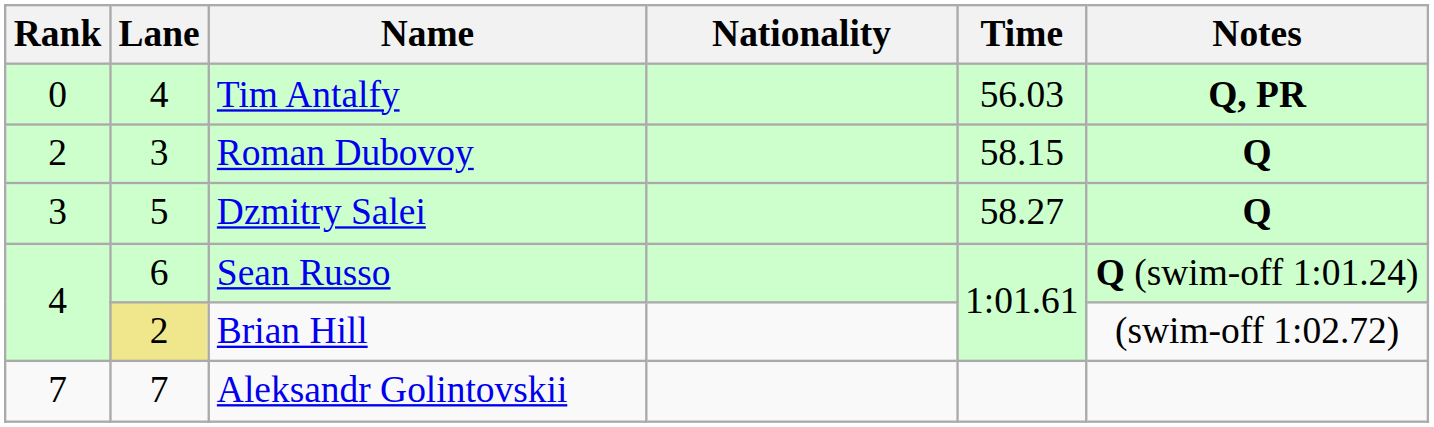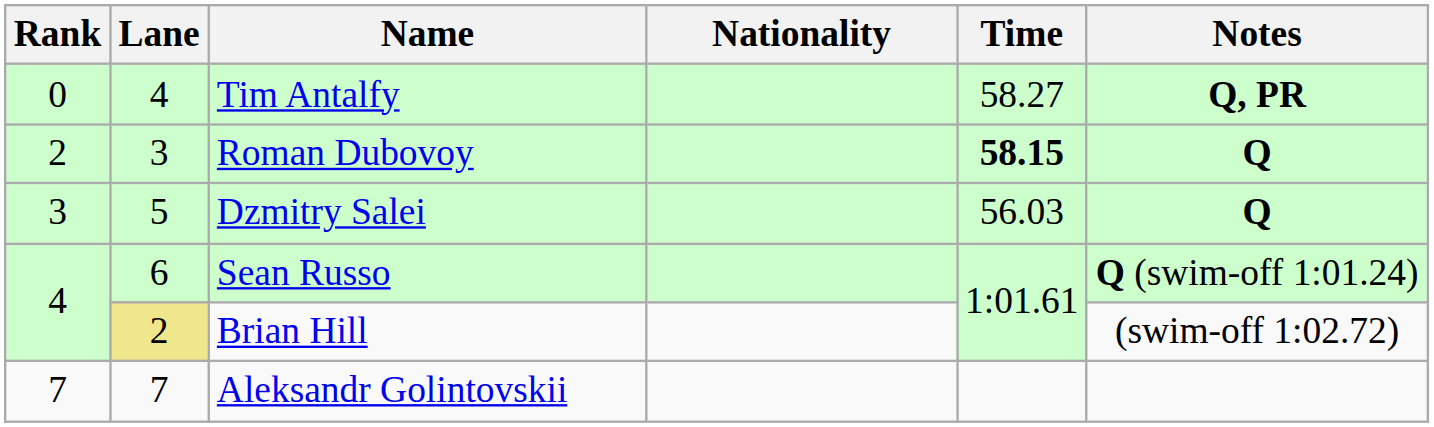 <table class="wikitable sortable" style="text-align:center">
 <tr>
 <th>Rank</th>
 <th>Lane</th>
 <th style="width:180px">Name</th>
 <th style="width:125px">Nationality</th>
 <th>Time</th>
 <th>Notes</th>
 </tr>
 <tr style="background:#cfc;">
 <td>0</td>
 <td>4</td>
 <td style="text-align:left;"><a href='#'>Tim Antalfy</a></td>
 <td style="text-align:left;"></td>
-<td>56.03</td>
+<td>58.27</td>
 <td><strong>Q, PR</strong></td>
 </tr>
 <tr style="background:#cfc;">
 <td>2</td>
 <td>3</td>
 <td style="text-align:left;"><a href='#'>Roman Dubovoy</a></td>
 <td style="text-align:left;"></td>
-<td>58.15</td>
+<td><strong>58.15</strong></td>
 <td><strong>Q</strong></td>
 </tr>
 <tr style="background:#cfc;">
 <td>3</td>
 <td>5</td>
 <td style="text-align:left;"><a href='#'>Dzmitry Salei</a></td>
 <td style="text-align:left;"></td>
-<td>58.27</td>
+<td>56.03</td>
 <td><strong>Q</strong></td>
 </tr>
 <tr style="background:#cfc;">
 <td rowspan=2>4</td>
 <td>6</td>
 <td style="text-align:left;"><a href='#'>Sean Russo</a></td>
 <td style="text-align:left;"></td>
 <td rowspan=2>1:01.61</td>
 <td><strong>Q</strong> (swim-off 1:01.24)</td>
 </tr>
 <tr>
 <td style="background: khaki;">2</td>
 <td style="text-align:left;"><a href='#'>Brian Hill</a></td>
 <td style="text-align:left;"></td>
 <td>(swim-off 1:02.72)</td>
 </tr>
 <tr>
 <td>7</td>
 <td>7</td>
 <td style="text-align:left;"><a href='#'>Aleksandr Golintovskii</a></td>
 <td style="text-align:left;"></td>
 <td></td>
 <td></td>
 </tr>
 </table>
